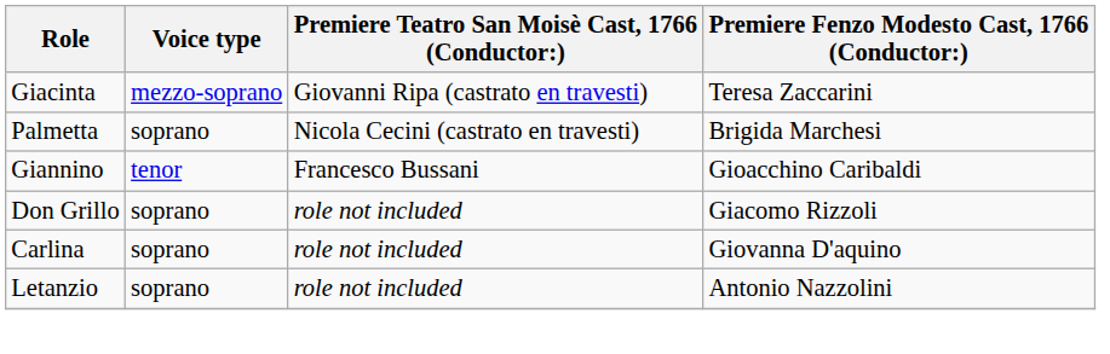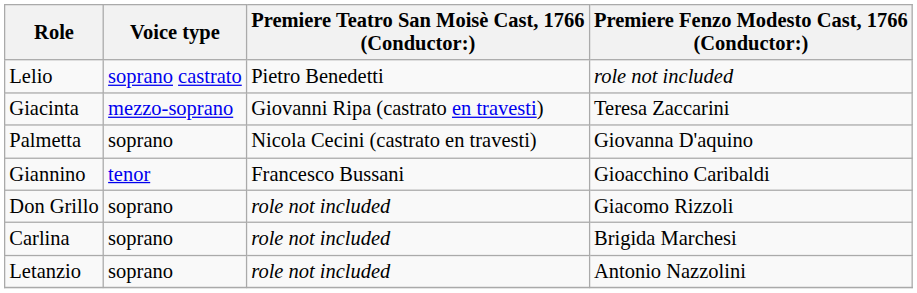 <table class="wikitable">
 <tr>
 <th>Role</th>
 <th>Voice type</th>
 <th>Premiere Teatro San Moisè Cast, 1766<br>(Conductor:)</th>
 <th>Premiere Fenzo Modesto Cast, 1766<br>(Conductor:)</th>
+</tr>
+<tr>
+<td>Lelio</td>
+<td><a href='#'>soprano</a> <a href='#'>castrato</a></td>
+<td>Pietro Benedetti</td>
+<td><em>role not included</em></td>
 </tr>
 <tr>
 <td>Giacinta</td>
 <td><a href='#'>mezzo-soprano</a></td>
 <td>Giovanni Ripa (castrato <a href='#'>en travesti</a>)</td>
 <td>Teresa Zaccarini</td>
 </tr>
 <tr>
 <td>Palmetta</td>
 <td>soprano</td>
 <td>Nicola Cecini (castrato en travesti)</td>
-<td>Brigida Marchesi</td>
+<td>Giovanna D'aquino</td>
 </tr>
 <tr>
 <td>Giannino</td>
 <td><a href='#'>tenor</a></td>
 <td>Francesco Bussani</td>
 <td>Gioacchino Caribaldi</td>
 </tr>
 <tr>
 <td>Don Grillo</td>
 <td>soprano</td>
 <td><em>role not included</em></td>
 <td>Giacomo Rizzoli</td>
 </tr>
 <tr>
 <td>Carlina</td>
 <td>soprano</td>
 <td><em>role not included</em></td>
-<td>Giovanna D'aquino</td>
+<td>Brigida Marchesi</td>
 </tr>
 <tr>
 <td>Letanzio</td>
 <td>soprano</td>
 <td><em>role not included</em></td>
 <td>Antonio Nazzolini</td>
 </tr>
 <tr>
 </tr>
 </table>
